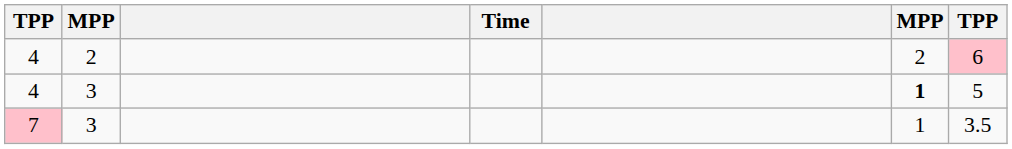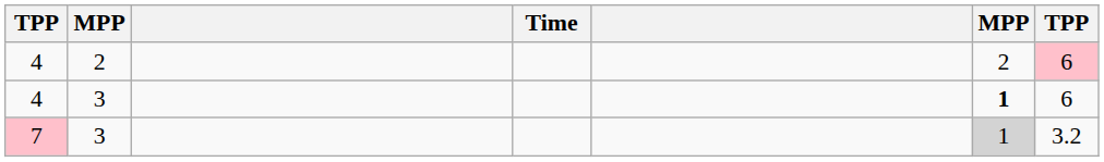 <table class="wikitable" style="text-align: center;" |>
 <tr>
 <th width="35">TPP</th>
 <th width="35">MPP</th>
 <th width="250"></th>
 <th width="45">Time</th>
 <th width="250"></th>
 <th width="35">MPP</th>
 <th width="35">TPP</th>
 </tr>
 <tr>
 <td>4</td>
 <td>2</td>
 <td style="text-align:left;"></td>
 <td></td>
 <td style="text-align:left;"></td>
 <td>2</td>
 <td bgcolor=pink>6</td>
 </tr>
 <tr>
 <td>4</td>
 <td>3</td>
 <td style="text-align:left;"></td>
 <td></td>
 <td style="text-align:left;"><strong></strong></td>
 <td><strong>1</strong></td>
-<td>5</td>
+<td>6</td>
 </tr>
 <tr>
 <td bgcolor=pink>7</td>
 <td>3</td>
 <td style="text-align:left;"></td>
 <td></td>
 <td style="text-align:left;"><strong></strong></td>
-<td>1</td>
-<td>3.5</td>
+<td style="background: lightgrey;">1</td>
+<td>3.2</td>
 </tr>
 </table>
